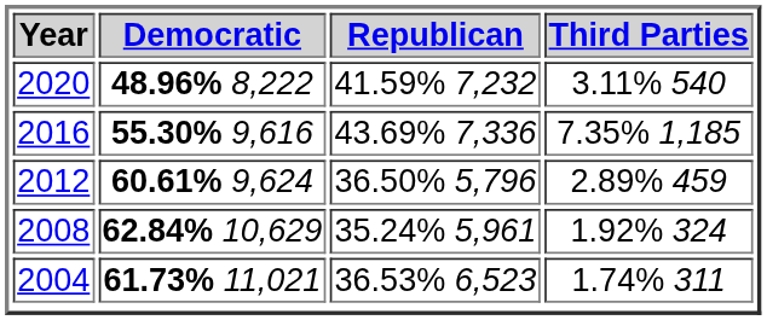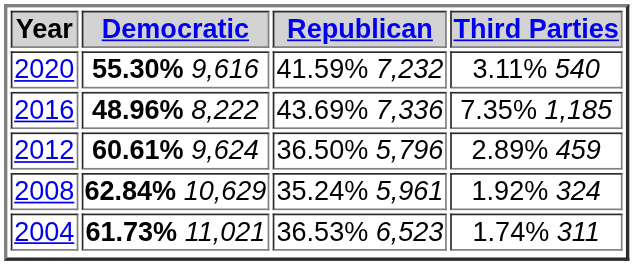 <table border = "2">
 <tr style="background:lightgrey;">
 <th>Year</th>
 <th><a href='#'>Democratic</a></th>
 <th><a href='#'>Republican</a></th>
 <th><a href='#'>Third Parties</a></th>
 </tr>
 <tr>
 <td align="center" ><a href='#'>2020</a></td>
-<td align="center" ><strong>48.96%</strong> <em>8,222</em></td>
+<td align="center" ><strong>55.30%</strong> <em>9,616</em></td>
 <td align="center" >41.59% <em>7,232</em></td>
 <td align="center" >3.11% <em>540</em></td>
 </tr>
 <tr>
 <td align="center" ><a href='#'>2016</a></td>
-<td align="center" ><strong>55.30%</strong> <em>9,616</em></td>
+<td align="center" ><strong>48.96%</strong> <em>8,222</em></td>
 <td align="center" >43.69% <em>7,336</em></td>
 <td align="center" >7.35% <em>1,185</em></td>
 </tr>
 <tr>
 <td align="center" ><a href='#'>2012</a></td>
 <td align="center" ><strong>60.61%</strong> <em>9,624</em></td>
 <td align="center" >36.50% <em>5,796</em></td>
 <td align="center" >2.89% <em>459</em></td>
 </tr>
 <tr>
 <td align="center" ><a href='#'>2008</a></td>
 <td align="center" ><strong>62.84%</strong> <em>10,629</em></td>
 <td align="center" >35.24% <em>5,961</em></td>
 <td align="center" >1.92% <em>324</em></td>
 </tr>
 <tr>
 <td align="center" ><a href='#'>2004</a></td>
 <td align="center" ><strong>61.73%</strong> <em>11,021</em></td>
 <td align="center" >36.53% <em>6,523</em></td>
 <td align="center" >1.74% <em>311</em></td>
 </tr>
 <tr>
 </tr>
 </table>
